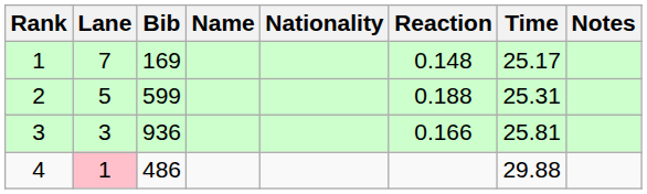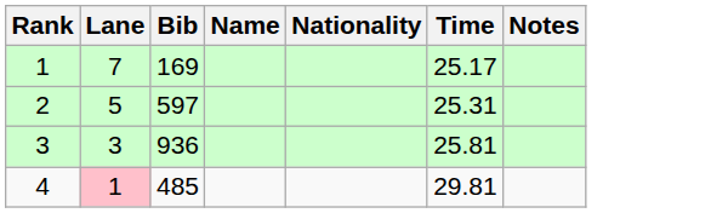 <table class="wikitable sortable" style="text-align:center">
 <tr>
 <th>Rank</th>
 <th>Lane</th>
 <th>Bib</th>
 <th>Name</th>
 <th>Nationality</th>
-<th>Reaction</th>
 <th>Time</th>
 <th>Notes</th>
 </tr>
 <tr bgcolor=ccffcc>
 <td>1</td>
 <td>7</td>
 <td>169</td>
 <td align=left></td>
 <td align=left></td>
-<td>0.148</td>
 <td>25.17</td>
 <td><strong></strong></td>
 </tr>
 <tr bgcolor=ccffcc>
 <td>2</td>
 <td>5</td>
-<td>599</td>
+<td>597</td>
 <td align=left></td>
 <td align=left></td>
-<td>0.188</td>
 <td>25.31</td>
 <td><strong></strong></td>
 </tr>
 <tr bgcolor=ccffcc>
 <td>3</td>
 <td>3</td>
 <td>936</td>
 <td align=left></td>
 <td align=left></td>
-<td>0.166</td>
 <td>25.81</td>
 <td><strong></strong></td>
 </tr>
 <tr>
 <td>4</td>
 <td style="background: pink;">1</td>
-<td>486</td>
+<td>485</td>
 <td align=left></td>
 <td align=left></td>
-<td></td>
-<td>29.88</td>
+<td>29.81</td>
 <td></td>
 </tr>
 </table>
